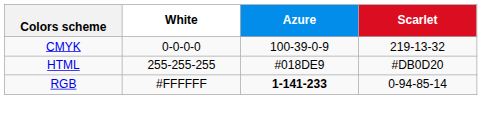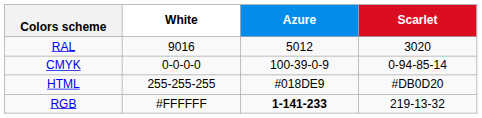 <table class=wikitable style="text-align:center;">
 <tr>
 <th width=150> <br>Colors scheme</th>
 <th ! style="background:#FFFFFF; width:150px; color:black;">White</th>
 <th style="background:#018DE9; width:150px; color:white;">Azure</th>
 <th style="background:#DB0D20; width:150px; color:white;">Scarlet</th>
 </tr>
 <tr>
+<td><a href='#'>RAL</a></td>
+<td>9016</td>
+<td>5012</td>
+<td>3020</td>
+</tr>
+<tr>
 <td><a href='#'>CMYK</a></td>
 <td>0-0-0-0</td>
 <td>100-39-0-9</td>
-<td>219-13-32</td>
+<td>0-94-85-14</td>
 </tr>
 <tr>
 <td><a href='#'>HTML</a></td>
 <td>255-255-255</td>
 <td>#018DE9</td>
 <td>#DB0D20</td>
 </tr>
 <tr>
 <td><a href='#'>RGB</a></td>
 <td>#FFFFFF</td>
 <td><strong>1-141-233</strong></td>
-<td>0-94-85-14</td>
+<td>219-13-32</td>
 </tr>
 </table>
